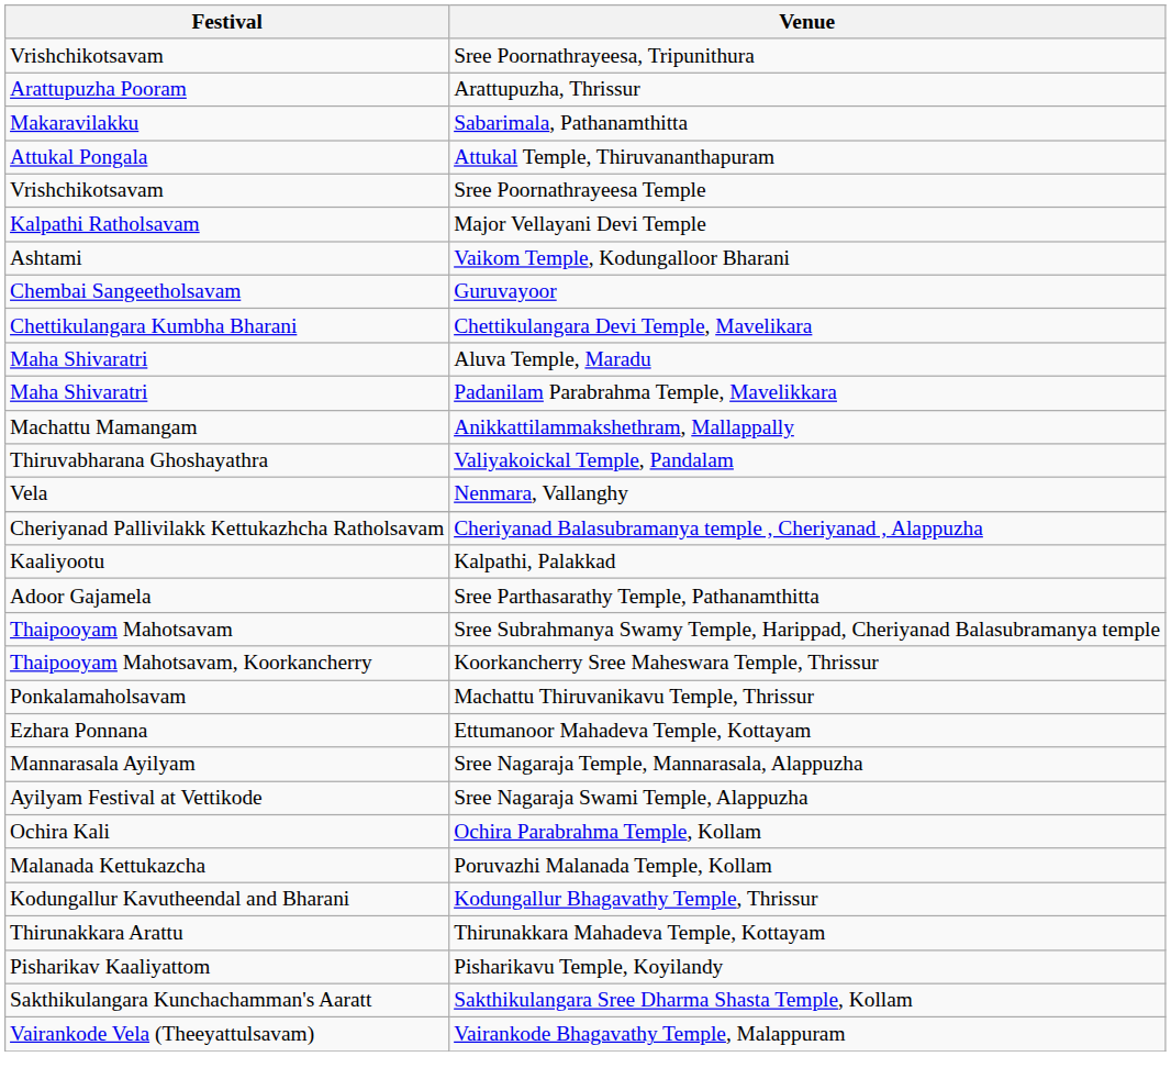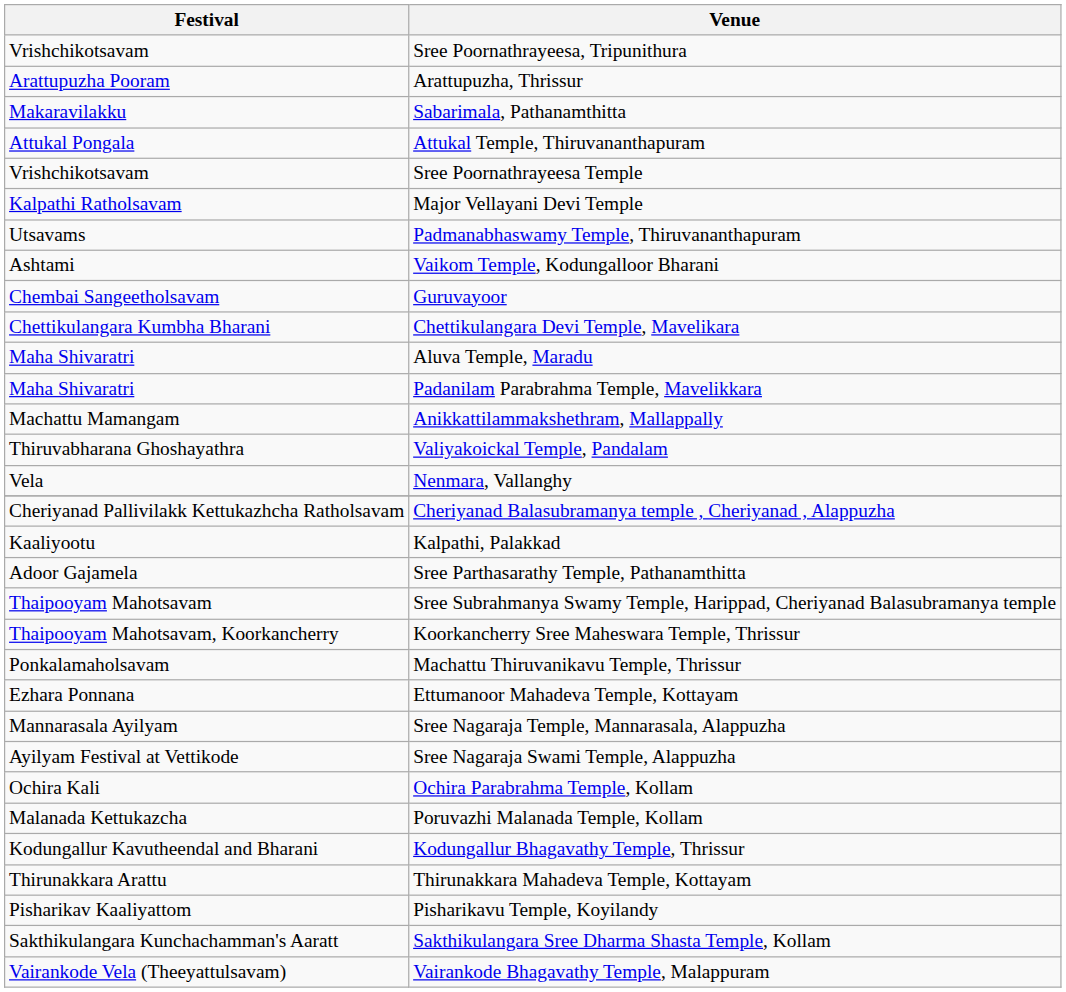 <table class="wikitable">
 <tr>
 <th>Festival</th>
 <th>Venue</th>
 </tr>
 <tr>
 <td>Vrishchikotsavam</td>
 <td>Sree Poornathrayeesa, Tripunithura</td>
 </tr>
 <tr>
 <td><a href='#'>Arattupuzha Pooram</a></td>
 <td>Arattupuzha, Thrissur</td>
 </tr>
 <tr>
 <td><a href='#'>Makaravilakku</a></td>
 <td><a href='#'>Sabarimala</a>, Pathanamthitta</td>
 </tr>
 <tr>
 <td><a href='#'>Attukal Pongala</a></td>
 <td><a href='#'>Attukal</a> Temple, Thiruvananthapuram</td>
 </tr>
 <tr>
 <td>Vrishchikotsavam</td>
 <td>Sree Poornathrayeesa Temple</td>
 </tr>
 <tr>
 <td><a href='#'>Kalpathi Ratholsavam</a></td>
 <td>Major Vellayani Devi Temple</td>
+</tr>
+<tr>
+<td>Utsavams</td>
+<td><a href='#'>Padmanabhaswamy Temple</a>, Thiruvananthapuram</td>
 </tr>
 <tr>
 <td>Ashtami</td>
 <td><a href='#'>Vaikom Temple</a>, Kodungalloor Bharani</td>
 </tr>
 <tr>
 <td><a href='#'>Chembai Sangeetholsavam</a></td>
 <td><a href='#'>Guruvayoor</a></td>
 </tr>
 <tr>
 <td><a href='#'>Chettikulangara Kumbha Bharani</a></td>
 <td><a href='#'>Chettikulangara Devi Temple</a>, <a href='#'>Mavelikara</a></td>
 </tr>
 <tr>
 <td><a href='#'>Maha Shivaratri</a></td>
 <td>Aluva Temple, <a href='#'>Maradu</a></td>
 </tr>
 <tr>
 <td><a href='#'>Maha Shivaratri</a></td>
 <td><a href='#'>Padanilam</a> Parabrahma Temple, <a href='#'>Mavelikkara</a></td>
 </tr>
 <tr>
 <td>Machattu Mamangam</td>
 <td><a href='#'>Anikkattilammakshethram</a>, <a href='#'>Mallappally</a></td>
 </tr>
 <tr>
 <td>Thiruvabharana Ghoshayathra</td>
 <td><a href='#'>Valiyakoickal Temple</a>, <a href='#'>Pandalam</a></td>
 </tr>
 <tr>
 <td>Vela</td>
 <td><a href='#'>Nenmara</a>, Vallanghy</td>
 </tr>
 <tr>
 </tr>
 <tr>
 <td>Cheriyanad Pallivilakk Kettukazhcha Ratholsavam</td>
 <td><a href='#'>Cheriyanad Balasubramanya temple , Cheriyanad , Alappuzha </a></td>
 </tr>
 <tr>
 <td>Kaaliyootu</td>
 <td>Kalpathi, Palakkad</td>
 </tr>
 <tr>
 <td>Adoor Gajamela</td>
 <td>Sree Parthasarathy Temple, Pathanamthitta</td>
 </tr>
 <tr>
 <td><a href='#'>Thaipooyam</a> Mahotsavam</td>
 <td>Sree Subrahmanya Swamy Temple, Harippad, Cheriyanad Balasubramanya temple</td>
 </tr>
 <tr>
 <td><a href='#'>Thaipooyam</a> Mahotsavam, Koorkancherry</td>
 <td>Koorkancherry Sree Maheswara Temple, Thrissur</td>
 </tr>
 <tr>
 <td>Ponkalamaholsavam</td>
 <td>Machattu Thiruvanikavu Temple, Thrissur</td>
 </tr>
 <tr>
 <td>Ezhara Ponnana</td>
 <td>Ettumanoor Mahadeva Temple, Kottayam</td>
 </tr>
 <tr>
 <td>Mannarasala Ayilyam</td>
 <td>Sree Nagaraja Temple, Mannarasala, Alappuzha</td>
 </tr>
 <tr>
 <td>Ayilyam Festival at Vettikode</td>
 <td>Sree Nagaraja Swami Temple, Alappuzha</td>
 </tr>
 <tr>
 <td>Ochira Kali</td>
 <td><a href='#'>Ochira Parabrahma Temple</a>, Kollam</td>
 </tr>
 <tr>
 <td>Malanada Kettukazcha</td>
 <td>Poruvazhi Malanada Temple, Kollam</td>
 </tr>
 <tr>
 <td>Kodungallur Kavutheendal and Bharani</td>
 <td><a href='#'>Kodungallur Bhagavathy Temple</a>, Thrissur</td>
 </tr>
 <tr>
 <td>Thirunakkara Arattu</td>
 <td>Thirunakkara Mahadeva Temple, Kottayam</td>
 </tr>
 <tr>
 <td>Pisharikav Kaaliyattom</td>
 <td>Pisharikavu Temple, Koyilandy</td>
 </tr>
 <tr>
 <td>Sakthikulangara Kunchachamman's Aaratt</td>
 <td><a href='#'>Sakthikulangara Sree Dharma Shasta Temple</a>, Kollam</td>
 </tr>
 <tr>
 <td><a href='#'>Vairankode Vela</a> (Theeyattulsavam)</td>
 <td><a href='#'>Vairankode Bhagavathy Temple</a>, Malappuram</td>
 </tr>
 </table>
